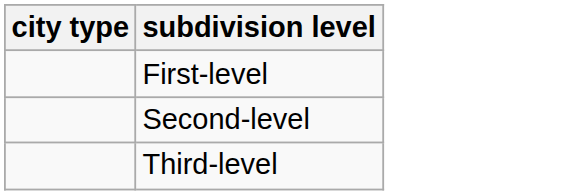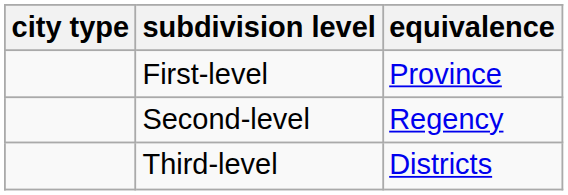 <table class="wikitable floatright">
 <tr>
 <th>city type</th>
 <th>subdivision level</th>
+<th>equivalence</th>
 </tr>
 <tr>
 <td></td>
 <td>First-level</td>
+<td><a href='#'>Province</a></td>
 </tr>
 <tr>
 <td></td>
 <td>Second-level</td>
+<td><a href='#'>Regency</a></td>
 </tr>
 <tr>
 <td></td>
 <td>Third-level</td>
+<td><a href='#'>Districts</a></td>
 </tr>
 </table>
